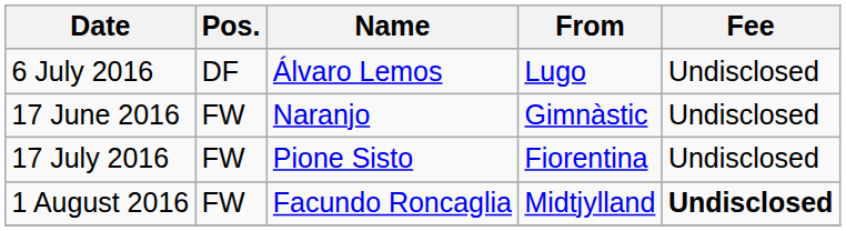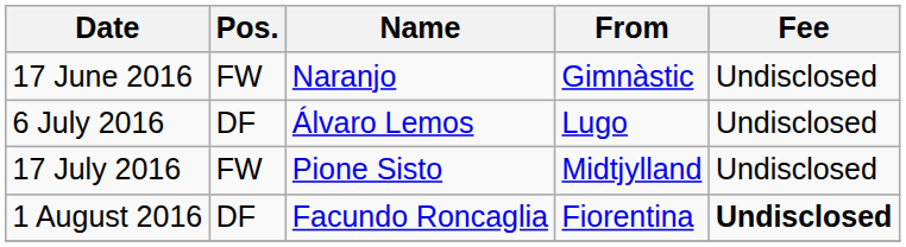 <table class="wikitable">
 <tr>
 <th>Date</th>
 <th>Pos.</th>
 <th>Name</th>
 <th>From</th>
 <th>Fee</th>
 </tr>
 <tr>
+<td>17 June 2016</td>
+<td>FW</td>
+<td> <a href='#'>Naranjo</a></td>
+<td> <a href='#'>Gimnàstic</a></td>
+<td>Undisclosed </td>
+</tr>
+<tr>
 <td>6 July 2016</td>
 <td>DF</td>
 <td> <a href='#'>Álvaro Lemos</a></td>
 <td> <a href='#'>Lugo</a></td>
 <td>Undisclosed </td>
 </tr>
 <tr>
-<td>17 June 2016</td>
-<td>FW</td>
-<td> <a href='#'>Naranjo</a></td>
-<td> <a href='#'>Gimnàstic</a></td>
-<td>Undisclosed </td>
-</tr>
-<tr>
 <td>17 July 2016</td>
 <td>FW</td>
 <td> <a href='#'>Pione Sisto</a></td>
-<td> <a href='#'>Fiorentina</a></td>
+<td> <a href='#'>Midtjylland</a></td>
 <td>Undisclosed </td>
 </tr>
 <tr>
 <td>1 August 2016</td>
-<td>FW</td>
+<td>DF</td>
 <td> <a href='#'>Facundo Roncaglia</a></td>
-<td> <a href='#'>Midtjylland</a></td>
+<td> <a href='#'>Fiorentina</a></td>
 <td><strong>Undisclosed </strong></td>
 </tr>
 <tr>
 </tr>
 </table>
